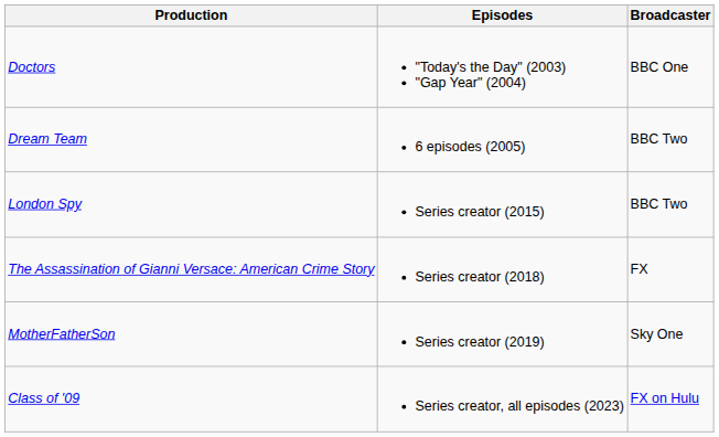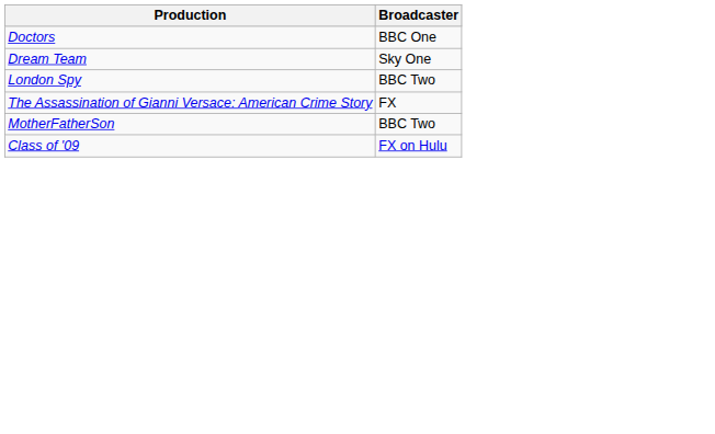 <table class="wikitable">
 <tr style="background:#ccc; text-align:center;">
 <th>Production</th>
-<th>Episodes</th>
 <th>Broadcaster</th>
 </tr>
 <tr>
 <td><em><a href='#'>Doctors</a></em></td>
-<td><br><ul><li>"Today's the Day" (2003)</li><li>"Gap Year" (2004)</li></ul></td>
 <td>BBC One</td>
 </tr>
 <tr>
 <td><em><a href='#'>Dream Team</a></em></td>
-<td><br><ul><li>6 episodes (2005)</li></ul></td>
-<td>BBC Two</td>
+<td>Sky One</td>
 </tr>
 <tr>
 <td><em><a href='#'>London Spy</a></em></td>
-<td><br><ul><li>Series creator (2015)</li></ul></td>
 <td>BBC Two</td>
 </tr>
 <tr>
 <td><em><a href='#'>The Assassination of Gianni Versace: American Crime Story</a></em></td>
-<td><br><ul><li>Series creator (2018)</li></ul></td>
 <td>FX</td>
 </tr>
 <tr>
 <td><em><a href='#'>MotherFatherSon</a></em></td>
-<td><br><ul><li>Series creator (2019)</li></ul></td>
-<td>Sky One</td>
+<td>BBC Two</td>
 </tr>
 <tr>
 <td><em><a href='#'>Class of '09</a></em></td>
-<td><br><ul><li>Series creator, all episodes (2023)</li></ul></td>
 <td><a href='#'>FX on Hulu</a></td>
 </tr>
 </table>
